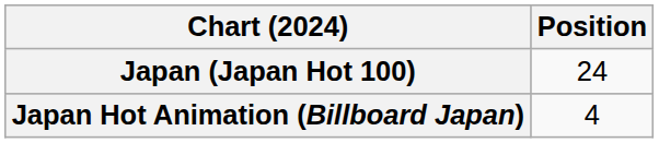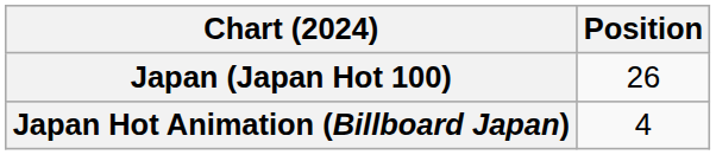 <table class="wikitable sortable plainrowheaders" style="text-align:center">
 <tr>
 <th scope="col">Chart (2024)</th>
 <th scope="col">Position</th>
 </tr>
 <tr>
 <th scope="row">Japan (Japan Hot 100)</th>
-<td>24</td>
+<td>26</td>
 </tr>
 <tr>
 <th scope="row">Japan Hot Animation (<em>Billboard Japan</em>)</th>
 <td>4</td>
 </tr>
 </table>
